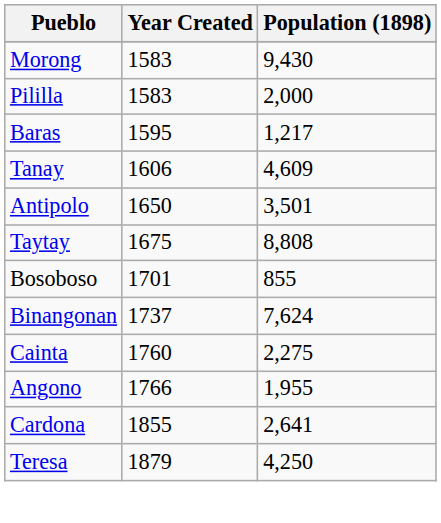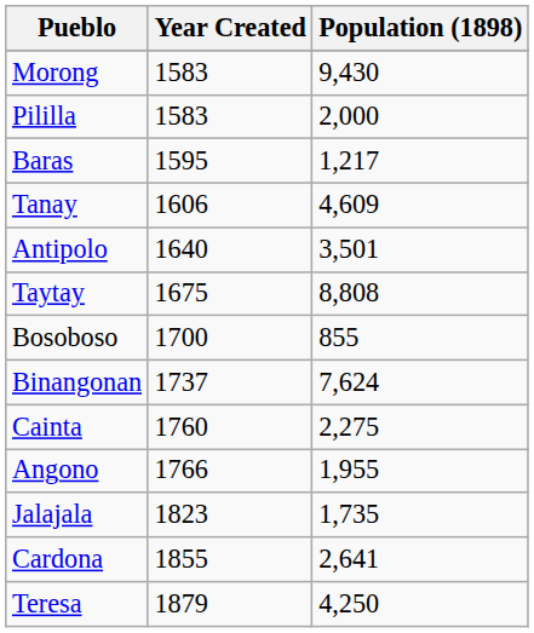 <table class="wikitable sortable" style="font-size:90%;" border="1">
 <tr>
 <th>Pueblo</th>
 <th>Year Created</th>
 <th>Population (1898)</th>
 </tr>
 <tr>
 </tr>
 <tr>
 <td><a href='#'>Morong</a></td>
 <td>1583</td>
 <td>9,430</td>
 </tr>
 <tr>
 <td><a href='#'>Pililla</a></td>
 <td>1583</td>
 <td>2,000</td>
 </tr>
 <tr>
 <td><a href='#'>Baras</a></td>
 <td>1595</td>
 <td>1,217</td>
 </tr>
 <tr>
 <td><a href='#'>Tanay</a></td>
 <td>1606</td>
 <td>4,609</td>
 </tr>
 <tr>
 <td><a href='#'>Antipolo</a></td>
-<td>1650</td>
+<td>1640</td>
 <td>3,501</td>
 </tr>
 <tr>
 <td><a href='#'>Taytay</a></td>
 <td>1675</td>
 <td>8,808</td>
 </tr>
 <tr>
 <td>Bosoboso</td>
-<td>1701</td>
+<td>1700</td>
 <td>855</td>
 </tr>
 <tr>
 <td><a href='#'>Binangonan</a></td>
 <td>1737</td>
 <td>7,624</td>
 </tr>
 <tr>
 <td><a href='#'>Cainta</a></td>
 <td>1760</td>
 <td>2,275</td>
 </tr>
 <tr>
 <td><a href='#'>Angono</a></td>
 <td>1766</td>
 <td>1,955</td>
 </tr>
 <tr>
+<td><a href='#'>Jalajala</a></td>
+<td>1823</td>
+<td>1,735</td>
+</tr>
+<tr>
 <td><a href='#'>Cardona</a></td>
 <td>1855</td>
 <td>2,641</td>
 </tr>
 <tr>
 <td><a href='#'>Teresa</a></td>
 <td>1879</td>
 <td>4,250</td>
 </tr>
 </table>
